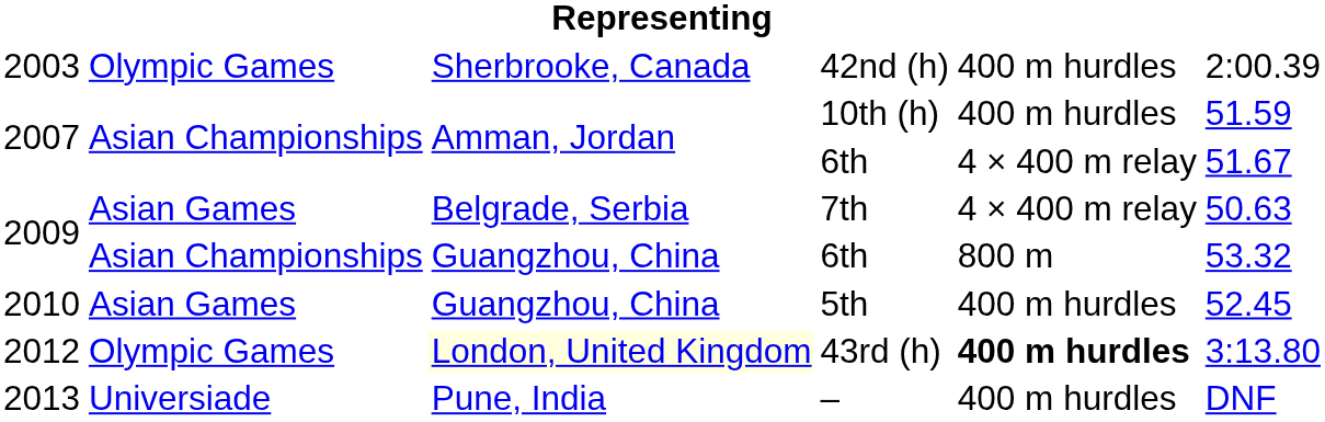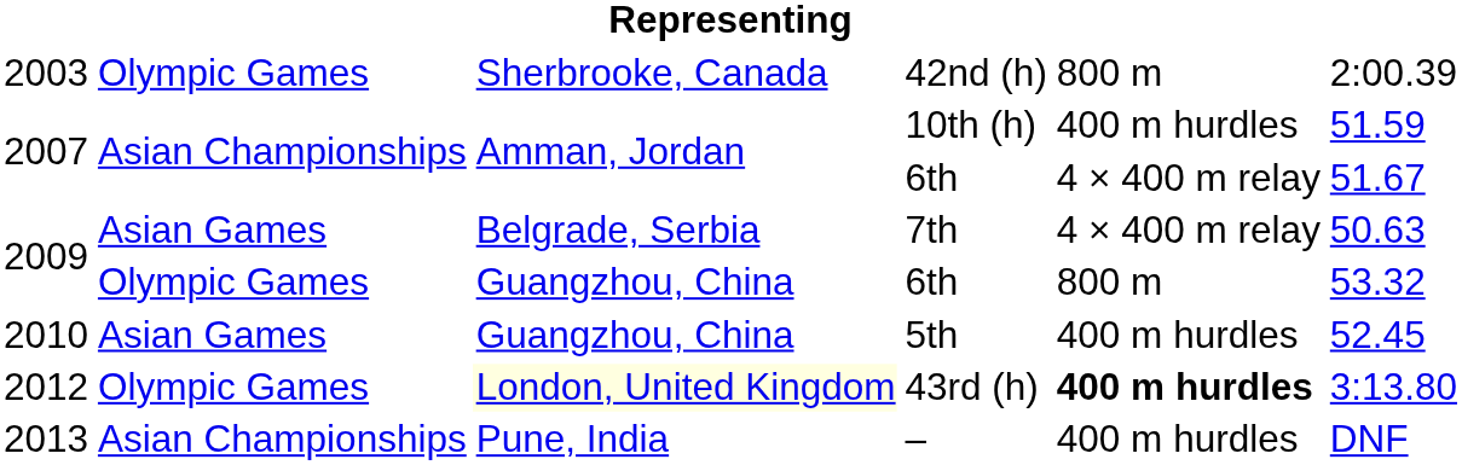 <table>
 <tr>
 <th colspan="6">Representing </th>
 </tr>
 <tr>
 <td>2003</td>
 <td><a href='#'>Olympic Games</a></td>
 <td><a href='#'>Sherbrooke, Canada</a></td>
 <td>42nd (h)</td>
-<td>400 m hurdles</td>
+<td>800 m</td>
 <td>2:00.39</td>
 </tr>
 <tr>
 <td rowspan=2>2007</td>
 <td rowspan=2><a href='#'>Asian Championships</a></td>
 <td rowspan=2><a href='#'>Amman, Jordan</a></td>
 <td>10th (h)</td>
 <td>400 m hurdles</td>
 <td><a href='#'>51.59</a></td>
 </tr>
 <tr>
 <td>6th</td>
 <td>4 × 400 m relay</td>
 <td><a href='#'>51.67</a></td>
 </tr>
 <tr>
 <td rowspan=2>2009</td>
 <td><a href='#'>Asian Games</a></td>
 <td><a href='#'>Belgrade, Serbia</a></td>
 <td>7th</td>
 <td>4 × 400 m relay</td>
 <td><a href='#'>50.63</a></td>
 </tr>
 <tr>
-<td><a href='#'>Asian Championships</a></td>
+<td><a href='#'>Olympic Games</a></td>
 <td><a href='#'>Guangzhou, China</a></td>
 <td>6th</td>
 <td>800 m</td>
 <td><a href='#'>53.32</a></td>
 </tr>
 <tr>
 <td>2010</td>
 <td><a href='#'>Asian Games</a></td>
 <td><a href='#'>Guangzhou, China</a></td>
 <td>5th</td>
 <td>400 m hurdles</td>
 <td><a href='#'>52.45</a></td>
 </tr>
 <tr>
 <td>2012</td>
 <td><a href='#'>Olympic Games</a></td>
 <td style="background: lightyellow;"><a href='#'>London, United Kingdom</a></td>
 <td>43rd (h)</td>
 <td><strong>400 m hurdles</strong></td>
 <td><a href='#'>3:13.80</a></td>
 </tr>
 <tr>
 <td>2013</td>
-<td><a href='#'>Universiade</a></td>
+<td><a href='#'>Asian Championships</a></td>
 <td><a href='#'>Pune, India</a></td>
 <td>–</td>
 <td>400 m hurdles</td>
 <td><a href='#'>DNF</a></td>
 </tr>
 </table>
